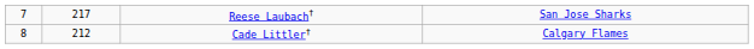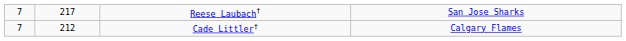 <table class="wikitable" width="60%">
 <tr align="center" bgcolor="">
 <td>7</td>
 <td>217</td>
 <td><a href='#'>Reese Laubach</a><sup>†</sup></td>
 <td><a href='#'>San Jose Sharks</a></td>
 </tr>
 <tr align="center" bgcolor="">
-<td>8</td>
+<td>7</td>
 <td>212</td>
 <td><a href='#'>Cade Littler</a><sup>†</sup></td>
 <td><a href='#'>Calgary Flames</a></td>
 </tr>
 </table>
